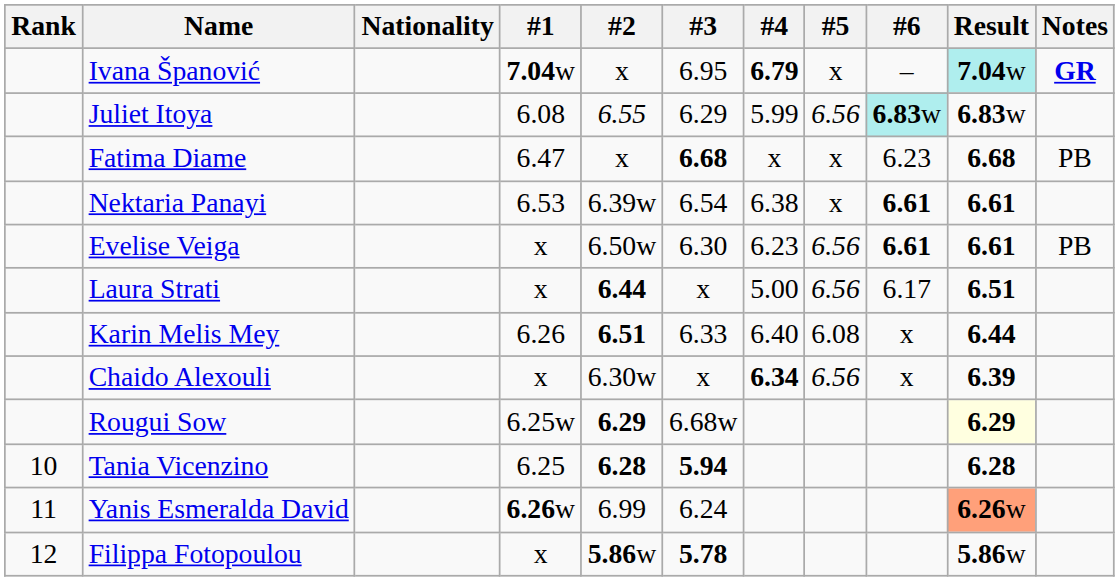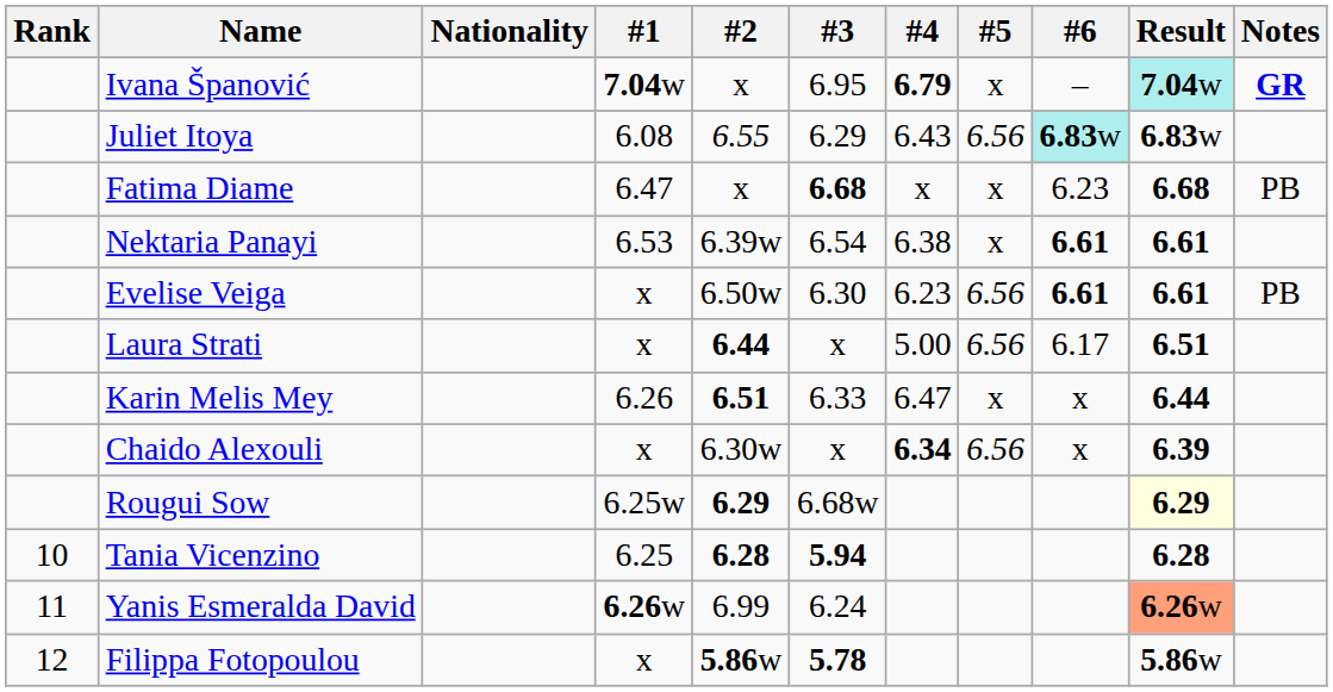 <table class="wikitable sortable" style="text-align:center">
 <tr>
 <th>Rank</th>
 <th>Name</th>
 <th>Nationality</th>
 <th>#1</th>
 <th>#2</th>
 <th>#3</th>
 <th>#4</th>
 <th>#5</th>
 <th>#6</th>
 <th>Result</th>
 <th>Notes</th>
 </tr>
 <tr>
 <td></td>
 <td align=left><a href='#'>Ivana Španović</a></td>
 <td align=left></td>
 <td><strong>7.04</strong>w</td>
 <td>x</td>
 <td>6.95</td>
 <td><strong>6.79</strong></td>
 <td>x</td>
 <td>–</td>
 <td style="background: paleturquoise;"><strong>7.04</strong>w</td>
 <td><strong><a href='#'>GR</a></strong></td>
 </tr>
 <tr>
 <td></td>
 <td align=left><a href='#'>Juliet Itoya</a></td>
 <td align=left></td>
 <td>6.08</td>
 <td><em>6.55</em></td>
 <td>6.29</td>
-<td>5.99</td>
+<td>6.43</td>
 <td><em>6.56</em></td>
 <td style="background: paleturquoise;"><strong>6.83</strong>w</td>
 <td><strong>6.83</strong>w</td>
 <td></td>
 </tr>
 <tr>
 <td></td>
 <td align=left><a href='#'>Fatima Diame</a></td>
 <td align=left></td>
 <td>6.47</td>
 <td>x</td>
 <td><strong>6.68</strong></td>
 <td>x</td>
 <td>x</td>
 <td>6.23</td>
 <td><strong>6.68</strong></td>
 <td>PB</td>
 </tr>
 <tr>
 <td></td>
 <td align=left><a href='#'>Nektaria Panayi</a></td>
 <td align=left></td>
 <td>6.53</td>
 <td>6.39w</td>
 <td>6.54</td>
 <td>6.38</td>
 <td>x</td>
 <td><strong>6.61</strong></td>
 <td><strong>6.61</strong></td>
 <td></td>
 </tr>
 <tr>
 <td></td>
 <td align=left><a href='#'>Evelise Veiga</a></td>
 <td align=left></td>
 <td>x</td>
 <td>6.50w</td>
 <td>6.30</td>
 <td>6.23</td>
 <td><em>6.56</em></td>
 <td><strong>6.61</strong></td>
 <td><strong>6.61</strong></td>
 <td>PB</td>
 </tr>
 <tr>
 <td></td>
 <td align=left><a href='#'>Laura Strati</a></td>
 <td align=left></td>
 <td>x</td>
 <td><strong>6.44</strong></td>
 <td>x</td>
 <td>5.00</td>
 <td><em>6.56</em></td>
 <td>6.17</td>
 <td><strong>6.51</strong></td>
 <td></td>
 </tr>
 <tr>
 <td></td>
 <td align=left><a href='#'>Karin Melis Mey</a></td>
 <td align=left></td>
 <td>6.26</td>
 <td><strong>6.51</strong></td>
 <td>6.33</td>
-<td>6.40</td>
-<td>6.08</td>
+<td>6.47</td>
+<td>x</td>
 <td>x</td>
 <td><strong>6.44</strong></td>
 <td></td>
 </tr>
 <tr>
 <td></td>
 <td align=left><a href='#'>Chaido Alexouli</a></td>
 <td align=left></td>
 <td>x</td>
 <td>6.30w</td>
 <td>x</td>
 <td><strong>6.34</strong></td>
 <td><em>6.56</em></td>
 <td>x</td>
 <td><strong>6.39</strong></td>
 <td></td>
 </tr>
 <tr>
 <td></td>
 <td align=left><a href='#'>Rougui Sow</a></td>
 <td align=left></td>
 <td>6.25w</td>
 <td><strong>6.29</strong></td>
 <td>6.68w</td>
 <td></td>
 <td></td>
 <td></td>
 <td style="background: lightyellow;"><strong>6.29</strong></td>
 <td></td>
 </tr>
 <tr>
 <td>10</td>
 <td align=left><a href='#'>Tania Vicenzino</a></td>
 <td align=left></td>
 <td>6.25</td>
 <td><strong>6.28</strong></td>
 <td><strong>5.94</strong></td>
 <td></td>
 <td></td>
 <td></td>
 <td><strong>6.28</strong></td>
 <td></td>
 </tr>
 <tr>
 <td>11</td>
 <td align=left><a href='#'>Yanis Esmeralda David</a></td>
 <td align=left></td>
 <td><strong>6.26</strong>w</td>
 <td>6.99</td>
 <td>6.24</td>
 <td></td>
 <td></td>
 <td></td>
 <td style="background: lightsalmon;"><strong>6.26</strong>w</td>
 <td></td>
 </tr>
 <tr>
 <td>12</td>
 <td align=left><a href='#'>Filippa Fotopoulou</a></td>
 <td align=left></td>
 <td>x</td>
 <td><strong>5.86</strong>w</td>
 <td><strong>5.78</strong></td>
 <td></td>
 <td></td>
 <td></td>
 <td><strong>5.86</strong>w</td>
 <td></td>
 </tr>
 </table>
